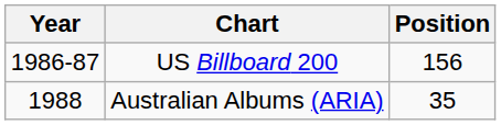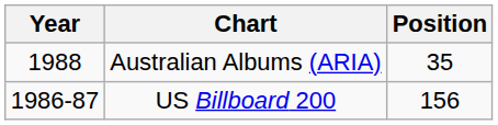 <table class="wikitable sortable plainrowheaders" style="text-align:center;">
 <tr>
 <th align="center">Year</th>
 <th align="center">Chart</th>
 <th align="center">Position</th>
 </tr>
 <tr>
+<td align="center" rowspan="1">1988</td>
+<td align="center">Australian Albums <a href='#'>(ARIA)</a></td>
+<td align="center">35</td>
+</tr>
+<tr>
 <td align="center" rowspan="1">1986-87</td>
 <td align="center">US <a href='#'><em>Billboard</em> 200</a></td>
 <td align="center">156</td>
 </tr>
-<tr>
-<td align="center" rowspan="1">1988</td>
-<td align="center">Australian Albums <a href='#'>(ARIA)</a></td>
-<td align="center">35</td>
-</tr>
 </table>
